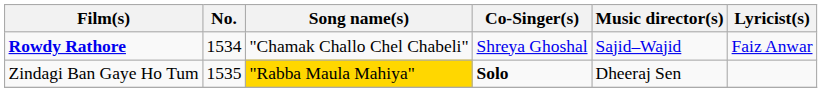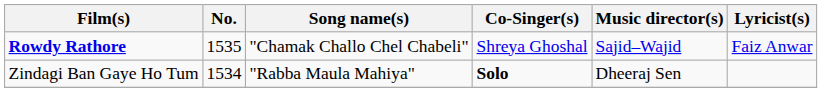 <table class="wikitable sortable">
 <tr>
 <th>Film(s)</th>
 <th>No.</th>
 <th>Song name(s)</th>
 <th>Co-Singer(s)</th>
 <th>Music director(s)</th>
 <th>Lyricist(s)</th>
 </tr>
 <tr>
 <td><strong><a href='#'>Rowdy Rathore</a></strong></td>
-<td>1534</td>
+<td>1535</td>
 <td>"Chamak Challo Chel Chabeli"</td>
 <td><a href='#'>Shreya Ghoshal</a></td>
 <td><a href='#'>Sajid–Wajid</a></td>
 <td><a href='#'>Faiz Anwar</a></td>
 </tr>
 <tr>
 <td>Zindagi Ban Gaye Ho Tum</td>
-<td>1535</td>
-<td style="background: gold;">"Rabba Maula Mahiya"</td>
+<td>1534</td>
+<td>"Rabba Maula Mahiya"</td>
 <td><strong>Solo</strong></td>
 <td>Dheeraj Sen</td>
 <td></td>
 </tr>
 <tr>
 </tr>
 </table>
